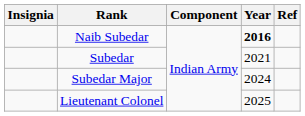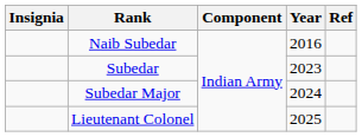 <table class="wikitable" style="text-align:center">
 <tr>
 <th>Insignia</th>
 <th>Rank</th>
 <th>Component</th>
 <th>Year</th>
 <th>Ref</th>
 </tr>
 <tr>
 <td></td>
 <td><a href='#'>Naib Subedar</a></td>
 <td rowspan=4><a href='#'>Indian Army</a></td>
-<td><strong>2016</strong></td>
+<td>2016</td>
 <td></td>
 </tr>
 <tr>
 <td></td>
 <td><a href='#'>Subedar</a></td>
-<td>2021</td>
+<td>2023</td>
 <td></td>
 </tr>
 <tr>
 <td></td>
 <td><a href='#'>Subedar Major</a></td>
 <td>2024</td>
 <td></td>
 </tr>
 <tr>
 <td></td>
 <td><a href='#'>Lieutenant Colonel</a></td>
 <td>2025</td>
 <td></td>
 </tr>
 </table>
